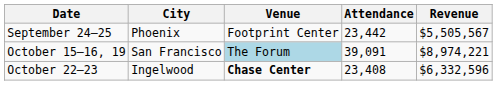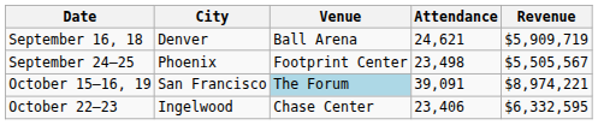 <table class="wikitable">
 <tr>
 <th>Date</th>
 <th><strong>City</strong></th>
 <th><strong>Venue</strong></th>
 <th><strong>Attendance</strong></th>
 <th>Revenue</th>
 </tr>
 <tr>
+<td>September 16, 18</td>
+<td>Denver</td>
+<td>Ball Arena</td>
+<td>24,621</td>
+<td>$5,909,719</td>
+</tr>
+<tr>
 <td>September 24–25</td>
 <td>Phoenix</td>
 <td>Footprint Center</td>
-<td>23,442</td>
+<td>23,498</td>
 <td>$5,505,567</td>
 </tr>
 <tr>
 <td>October 15–16, 19</td>
 <td>San Francisco</td>
 <td style="background: lightblue;">The Forum</td>
 <td>39,091</td>
 <td>$8,974,221</td>
 </tr>
 <tr>
 <td>October 22–23</td>
 <td>Ingelwood</td>
-<td><strong>Chase Center</strong></td>
-<td>23,408</td>
-<td>$6,332,596</td>
+<td>Chase Center</td>
+<td>23,406</td>
+<td>$6,332,595</td>
 </tr>
 </table>
